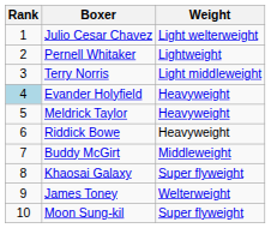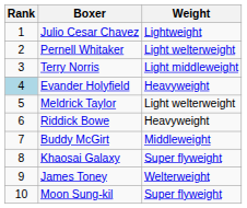 <table class="wikitable ">
 <tr>
 <th>Rank</th>
 <th>Boxer</th>
 <th>Weight</th>
 </tr>
 <tr>
 <td align=center>1</td>
 <td><a href='#'>Julio Cesar Chavez</a></td>
-<td><a href='#'>Light welterweight</a></td>
+<td><a href='#'>Lightweight</a></td>
 </tr>
 <tr>
 <td align=center>2</td>
 <td><a href='#'>Pernell Whitaker</a></td>
-<td><a href='#'>Lightweight</a></td>
+<td><a href='#'>Light welterweight</a></td>
 </tr>
 <tr>
 <td align=center>3</td>
 <td><a href='#'>Terry Norris</a></td>
 <td><a href='#'>Light middleweight</a></td>
 </tr>
 <tr>
 <td align=center style="background: lightblue;">4</td>
 <td><a href='#'>Evander Holyfield</a></td>
 <td><a href='#'>Heavyweight</a></td>
 </tr>
 <tr>
 <td align=center>5</td>
 <td><a href='#'>Meldrick Taylor</a></td>
-<td><a href='#'>Heavyweight</a></td>
+<td>Light welterweight</td>
 </tr>
 <tr>
 <td align=center>6</td>
 <td><a href='#'>Riddick Bowe</a></td>
 <td>Heavyweight</td>
 </tr>
 <tr>
 <td align=center>7</td>
 <td><a href='#'>Buddy McGirt</a></td>
 <td><a href='#'>Middleweight</a></td>
 </tr>
 <tr>
 <td align=center>8</td>
 <td><a href='#'>Khaosai Galaxy</a></td>
 <td><a href='#'>Super flyweight</a></td>
 </tr>
 <tr>
 <td align=center>9</td>
 <td><a href='#'>James Toney</a></td>
 <td><a href='#'>Welterweight</a></td>
 </tr>
 <tr>
 <td align=center>10</td>
 <td><a href='#'>Moon Sung-kil</a></td>
 <td><a href='#'>Super flyweight</a></td>
 </tr>
 </table>
